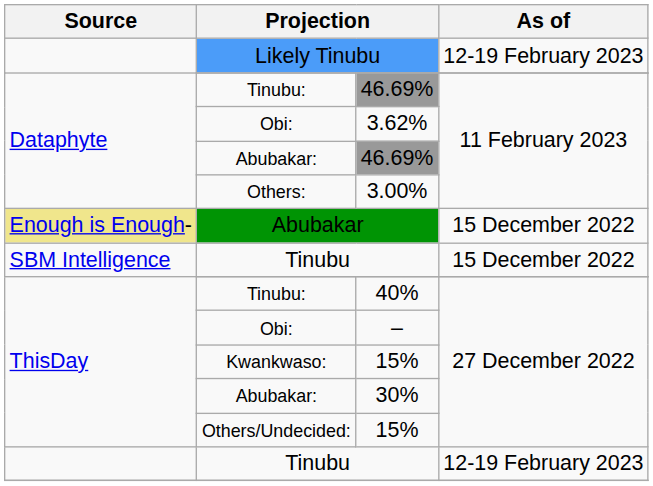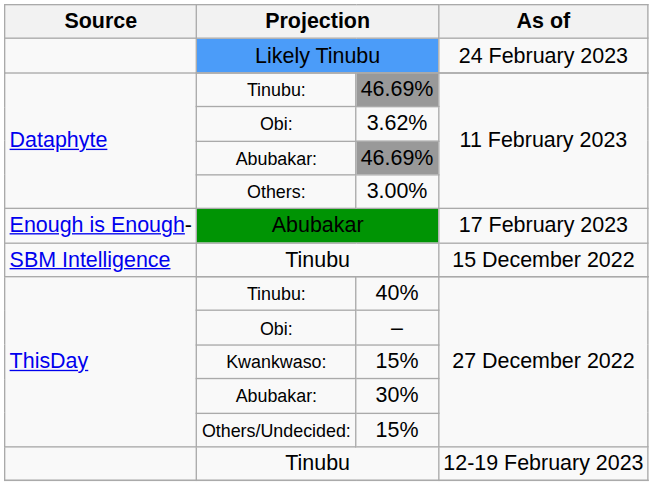 <table class="wikitable" style="text-align:center">
 <tr>
 <th>Source</th>
 <th colspan=2>Projection</th>
 <th>As of</th>
 </tr>
 <tr>
 <td align="left"></td>
 <td colspan=2 bgcolor=#4b9cf9>Likely Tinubu</td>
-<td>12-19 February 2023</td>
+<td>24 February 2023</td>
 </tr>
 <tr>
 <td rowspan=5 align="left"><a href='#'>Dataphyte</a></td>
 </tr>
 <tr>
 <td><small>Tinubu:</small></td>
 <td bgcolor=#999999>46.69%</td>
 <td rowspan=4>11 February 2023</td>
 </tr>
 <tr>
 <td><small>Obi:</small></td>
 <td>3.62%</td>
 </tr>
 <tr>
 <td><small>Abubakar:</small></td>
 <td bgcolor=#999999>46.69%</td>
 </tr>
 <tr>
 <td><small>Others:</small></td>
 <td>3.00%</td>
 </tr>
 <tr>
-<td align="left" style="background: khaki;"><a href='#'>Enough is Enough</a>-<br></td>
+<td align="left"><a href='#'>Enough is Enough</a>-<br></td>
 <td colspan=2 bgcolor=#009404>Abubakar</td>
-<td>15 December 2022</td>
+<td>17 February 2023</td>
 </tr>
 <tr>
 <td align="left"><a href='#'>SBM Intelligence</a></td>
 <td colspan=2 >Tinubu</td>
 <td>15 December 2022</td>
 </tr>
 <tr>
 <td rowspan=6 align="left"><a href='#'>ThisDay</a></td>
 </tr>
 <tr>
 <td><small>Tinubu:</small></td>
 <td>40%</td>
 <td rowspan=5>27 December 2022</td>
 </tr>
 <tr>
 <td><small>Obi:</small></td>
 <td>–</td>
 </tr>
 <tr>
 <td><small>Kwankwaso:</small></td>
 <td>15%</td>
 </tr>
 <tr>
 <td><small>Abubakar:</small></td>
 <td>30%</td>
 </tr>
 <tr>
 <td><small>Others/Undecided:</small></td>
 <td>15%</td>
 </tr>
 <tr>
 <td align="left"></td>
 <td colspan=2 >Tinubu</td>
 <td>12-19 February 2023</td>
 </tr>
 <tr>
 </tr>
 </table>
